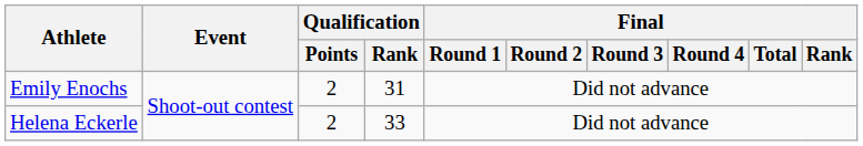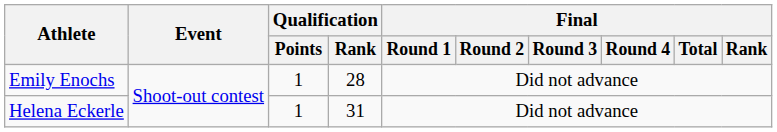 <table class="wikitable" style="font-size:90%;">
 <tr>
 <th rowspan=2>Athlete</th>
 <th rowspan=2>Event</th>
 <th colspan=2>Qualification</th>
 <th colspan=6>Final</th>
 </tr>
 <tr style="font-size:95%">
 <th>Points</th>
 <th>Rank</th>
 <th>Round 1</th>
 <th>Round 2</th>
 <th>Round 3</th>
 <th>Round 4</th>
 <th>Total</th>
 <th>Rank</th>
 </tr>
 <tr align=center>
 <td align=left><a href='#'>Emily Enochs</a></td>
 <td rowspan=2 align=left><a href='#'>Shoot-out contest</a></td>
-<td>2</td>
-<td>31</td>
+<td>1</td>
+<td>28</td>
 <td colspan=6>Did not advance</td>
 </tr>
 <tr align=center>
 <td align=left><a href='#'>Helena Eckerle</a></td>
-<td>2</td>
-<td>33</td>
+<td>1</td>
+<td>31</td>
 <td colspan=6>Did not advance</td>
 </tr>
 </table>
